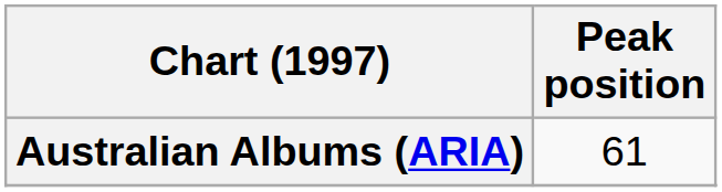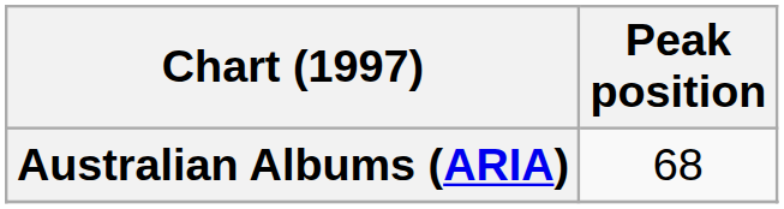 <table class="wikitable sortable plainrowheaders" style="text-align:center">
 <tr>
 <th scope="col">Chart (1997)</th>
 <th scope="col">Peak<br>position</th>
 </tr>
 <tr>
 <th scope="row">Australian Albums (<a href='#'>ARIA</a>)</th>
-<td>61</td>
+<td>68</td>
 </tr>
 <tr>
 </tr>
 <tr>
 </tr>
 <tr>
 </tr>
 <tr>
 </tr>
 </table>
